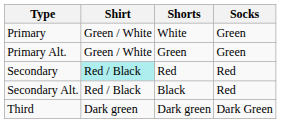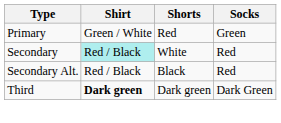 <table class="wikitable">
 <tr>
 <th>Type</th>
 <th>Shirt</th>
 <th>Shorts</th>
 <th>Socks</th>
 </tr>
 <tr>
 <td>Primary</td>
 <td>Green / White</td>
-<td>White</td>
-<td>Green</td>
-</tr>
-<tr>
-<td>Primary Alt.</td>
-<td>Green / White</td>
-<td>Green</td>
+<td>Red</td>
 <td>Green</td>
 </tr>
 <tr>
 <td>Secondary</td>
 <td style="background: paleturquoise;">Red / Black</td>
-<td>Red</td>
+<td>White</td>
 <td>Red</td>
 </tr>
 <tr>
 <td>Secondary Alt.</td>
 <td>Red / Black</td>
 <td>Black</td>
 <td>Red</td>
 </tr>
 <tr>
 <td>Third</td>
-<td>Dark green</td>
+<td><strong>Dark green</strong></td>
 <td>Dark green</td>
 <td>Dark Green</td>
 </tr>
 </table>
